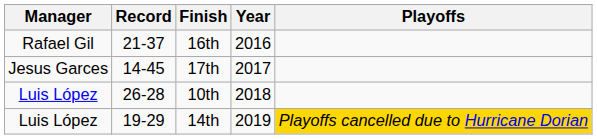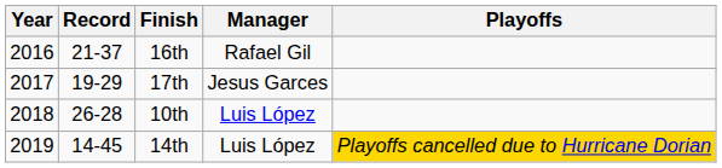 <table class="wikitable">
 <tr>
-<th>Manager</th>
+<th>Year</th>
 <th>Record</th>
 <th>Finish</th>
-<th>Year</th>
+<th>Manager</th>
 <th>Playoffs</th>
 </tr>
 <tr align=center>
-<td>Rafael Gil</td>
+<td>2016</td>
 <td>21-37</td>
 <td>16th</td>
-<td>2016</td>
+<td>Rafael Gil</td>
 <td></td>
 </tr>
 <tr align=center>
+<td>2017</td>
+<td>19-29</td>
+<td>17th</td>
 <td>Jesus Garces</td>
-<td>14-45</td>
-<td>17th</td>
-<td>2017</td>
 <td></td>
 </tr>
 <tr align=center>
-<td><a href='#'>Luis López</a></td>
+<td>2018</td>
 <td>26-28</td>
 <td>10th</td>
-<td>2018</td>
+<td><a href='#'>Luis López</a></td>
 <td></td>
 </tr>
 <tr align=center>
+<td>2019</td>
+<td>14-45</td>
+<td>14th</td>
 <td>Luis López</td>
-<td>19-29</td>
-<td>14th</td>
-<td>2019</td>
 <td style="background: gold;"><em>Playoffs cancelled due to <a href='#'>Hurricane Dorian</a></em></td>
 </tr>
 </table>
